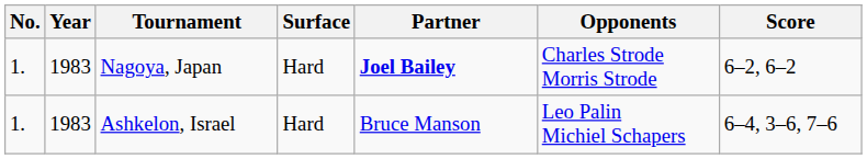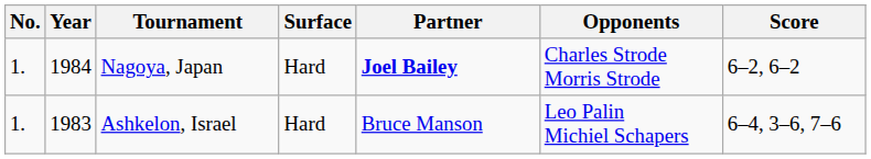 <table class="sortable wikitable" style=font-size:97%>
 <tr>
 <th>No.</th>
 <th style="width:30px">Year</th>
 <th style="width:130px">Tournament</th>
 <th style="width:50px">Surface</th>
 <th style="width:130px">Partner</th>
 <th style="width:130px">Opponents</th>
 <th style="width:100px" class="unsortable">Score</th>
 </tr>
 <tr>
 <td>1.</td>
-<td>1983</td>
+<td>1984</td>
 <td><a href='#'>Nagoya</a>, Japan</td>
 <td>Hard</td>
 <td><strong> <a href='#'>Joel Bailey</a></strong></td>
 <td> <a href='#'>Charles Strode</a><br> <a href='#'>Morris Strode</a></td>
 <td>6–2, 6–2</td>
 </tr>
 <tr>
 <td>1.</td>
 <td>1983</td>
 <td><a href='#'>Ashkelon</a>, Israel</td>
 <td>Hard</td>
 <td> <a href='#'>Bruce Manson</a></td>
 <td> <a href='#'>Leo Palin</a><br> <a href='#'>Michiel Schapers</a></td>
 <td>6–4, 3–6, 7–6</td>
 </tr>
 </table>
